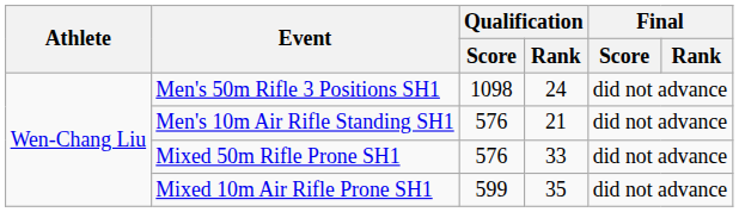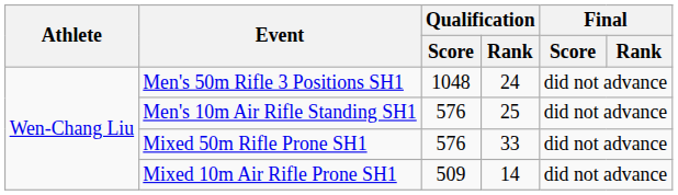 <table class=wikitable>
 <tr>
 <th rowspan="2">Athlete</th>
 <th rowspan="2">Event</th>
 <th colspan="2">Qualification</th>
 <th colspan="2">Final</th>
 </tr>
 <tr>
 <th>Score</th>
 <th>Rank</th>
 <th>Score</th>
 <th>Rank</th>
 </tr>
 <tr align=center>
 <td align=left rowspan=4><a href='#'>Wen-Chang Liu</a></td>
 <td align=left><a href='#'>Men's 50m Rifle 3 Positions SH1</a></td>
-<td>1098</td>
+<td>1048</td>
 <td>24</td>
 <td colspan=2>did not advance</td>
 </tr>
 <tr align=center>
 <td align=left><a href='#'>Men's 10m Air Rifle Standing SH1</a></td>
 <td>576</td>
-<td>21</td>
+<td>25</td>
 <td colspan=2>did not advance</td>
 </tr>
 <tr align=center>
 <td align=left><a href='#'>Mixed 50m Rifle Prone SH1</a></td>
 <td>576</td>
 <td>33</td>
 <td colspan=2>did not advance</td>
 </tr>
 <tr align=center>
 <td align=left><a href='#'>Mixed 10m Air Rifle Prone SH1</a></td>
-<td>599</td>
-<td>35</td>
+<td>509</td>
+<td>14</td>
 <td colspan=2>did not advance</td>
 </tr>
 </table>
